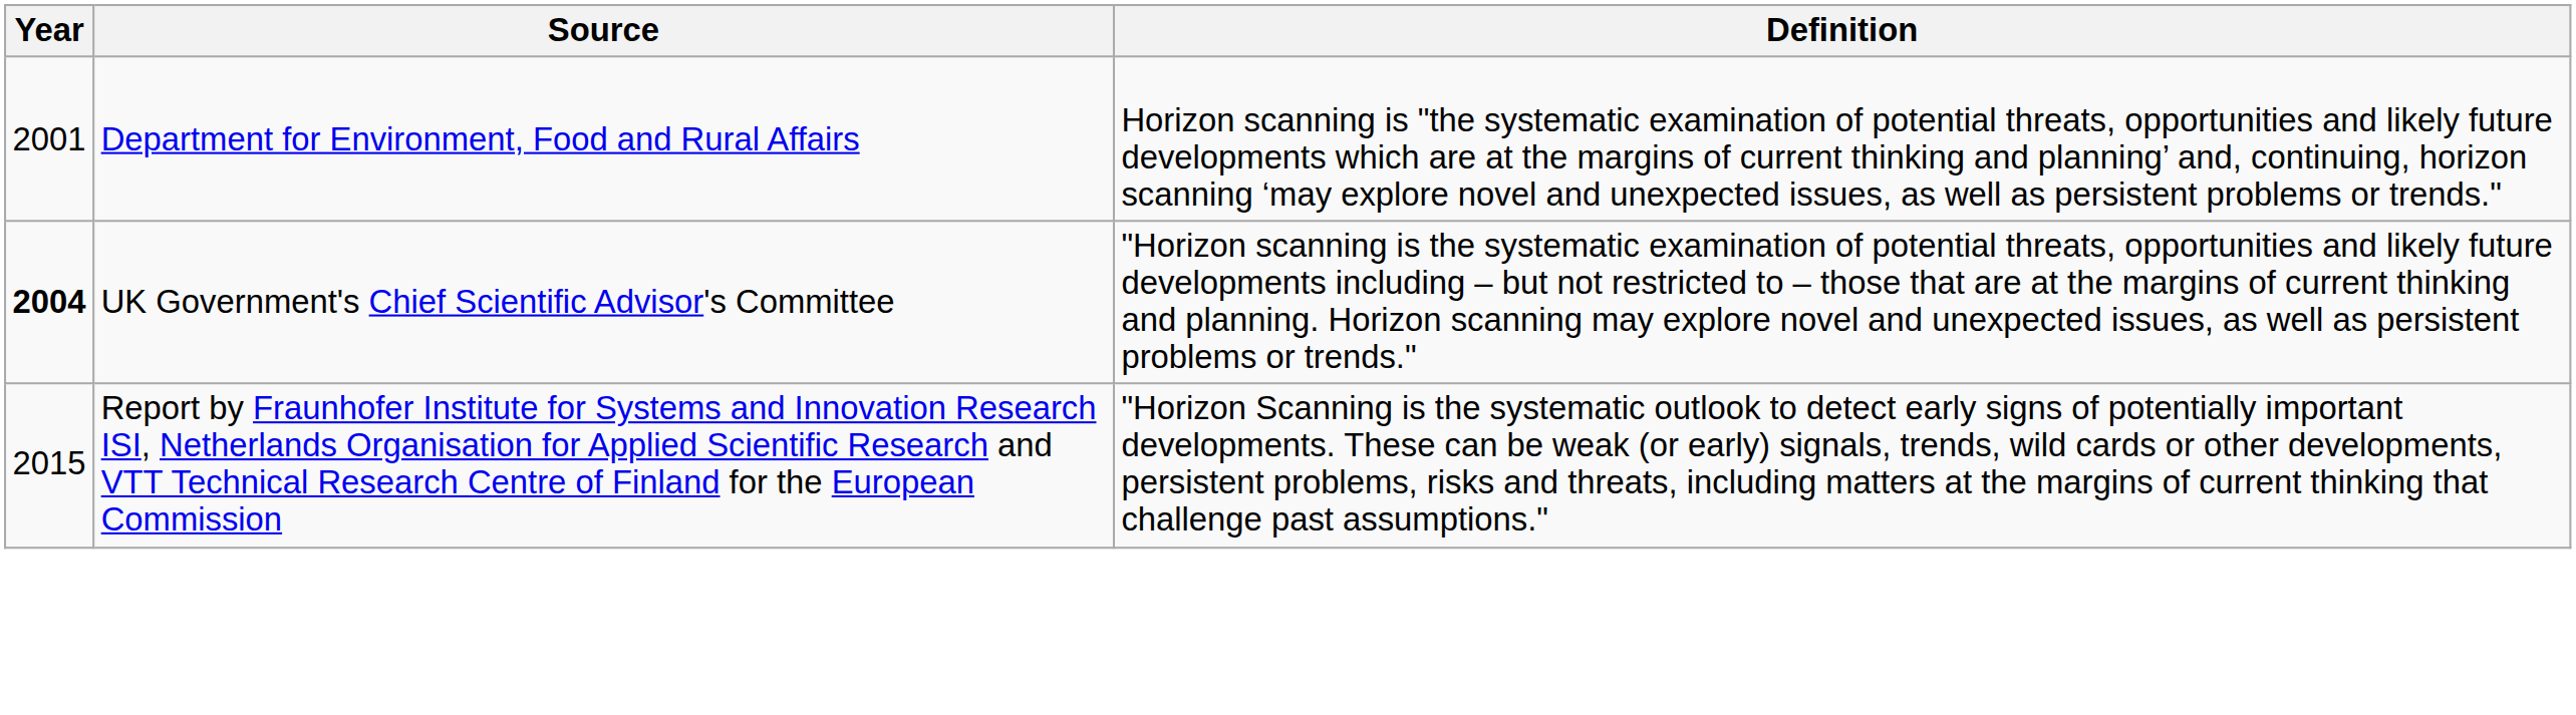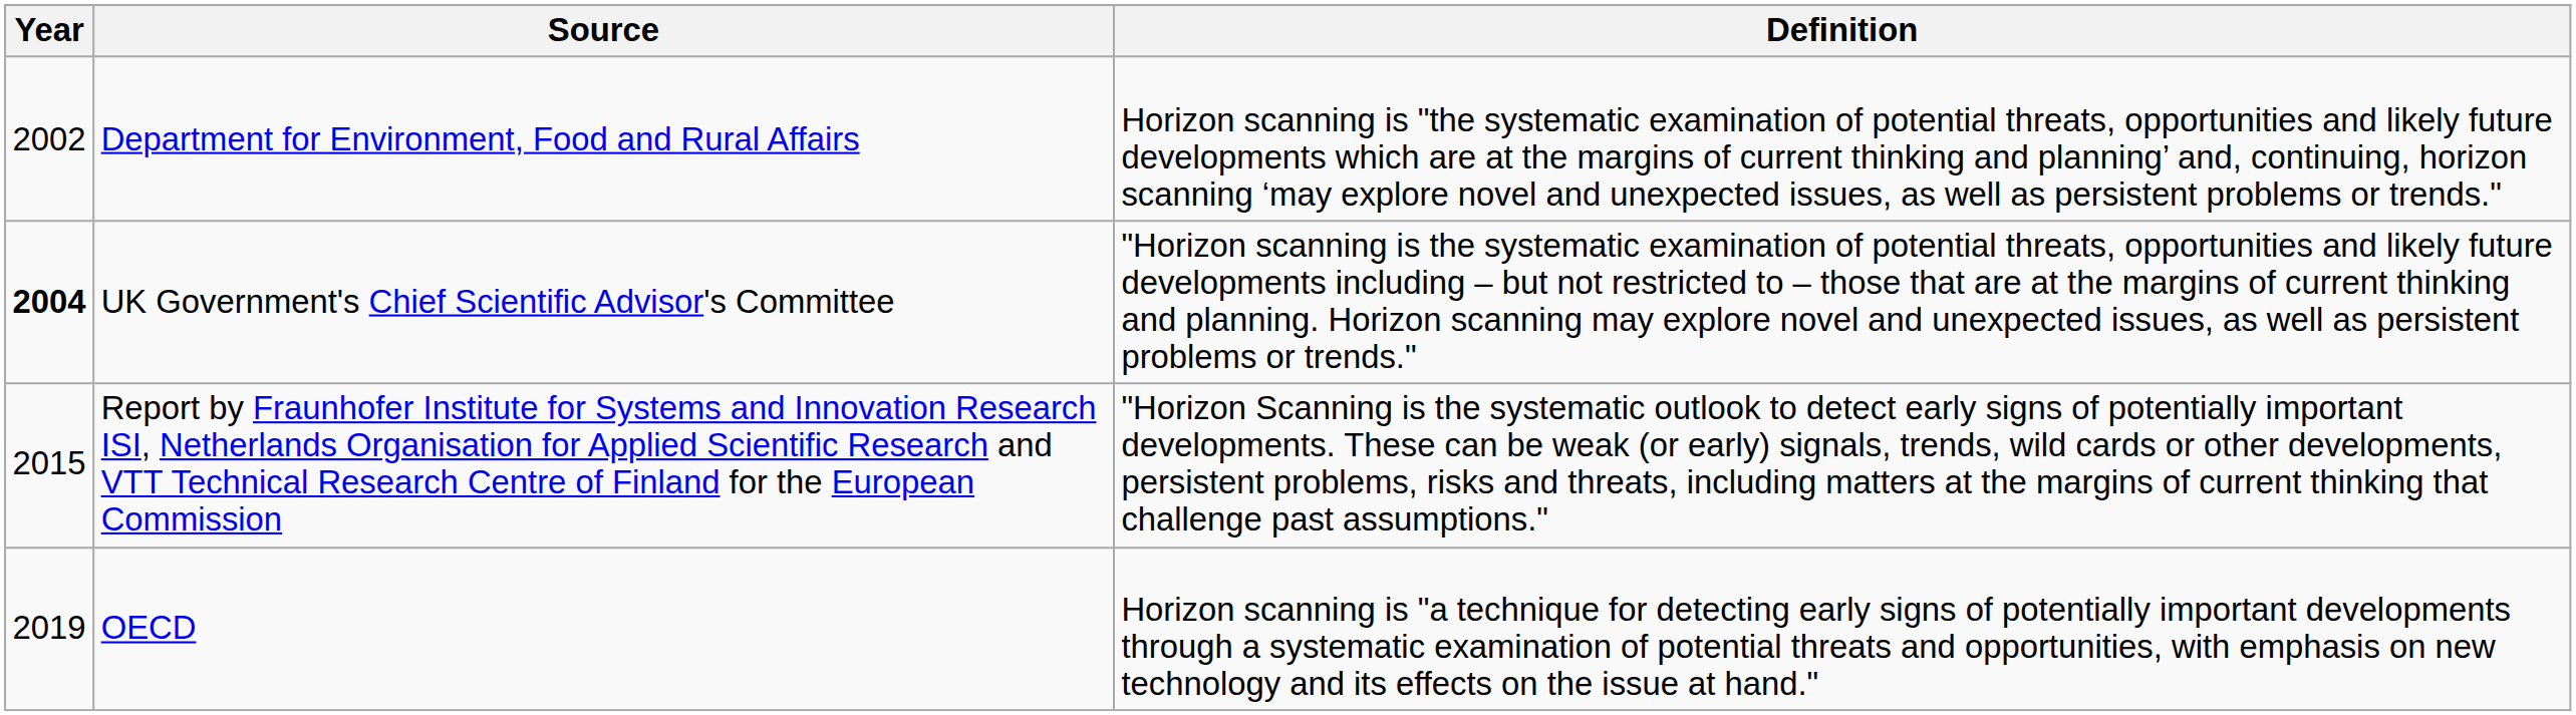 <table class="wikitable sortable">
 <tr>
 <th>Year</th>
 <th>Source</th>
 <th>Definition</th>
 </tr>
 <tr>
-<td>2001</td>
+<td>2002</td>
 <td><a href='#'>Department for Environment, Food and Rural Affairs</a></td>
 <td><br>Horizon scanning is "the systematic examination of potential threats, opportunities and likely future developments which are at the margins of current thinking and planning’ and, continuing, horizon scanning ‘may explore novel and unexpected issues, as well as persistent problems or trends."</td>
 </tr>
 <tr>
 <td><strong>2004</strong></td>
 <td>UK Government's <a href='#'>Chief Scientific Advisor</a>'s Committee</td>
 <td>"Horizon scanning is the systematic examination of potential threats, opportunities and likely future developments including – but not restricted to – those that are at the margins of current thinking and planning. Horizon scanning may explore novel and unexpected issues, as well as persistent problems or trends."</td>
 </tr>
 <tr>
 <td>2015</td>
 <td>Report by <a href='#'>Fraunhofer Institute for Systems and Innovation Research ISI</a>, <a href='#'>Netherlands Organisation for Applied Scientific Research</a> and <a href='#'>VTT Technical Research Centre of Finland</a> for the <a href='#'>European Commission</a></td>
 <td>"Horizon Scanning is the systematic outlook to detect early signs of potentially important developments. These can be weak (or early) signals, trends, wild cards or other developments, persistent problems, risks and threats, including matters at the margins of current thinking that challenge past assumptions."</td>
 </tr>
+<tr>
+<td>2019</td>
+<td><a href='#'>OECD</a></td>
+<td><br>Horizon scanning is "a technique for detecting early signs of potentially important developments through a systematic examination of potential threats and opportunities, with emphasis on new technology and its effects on the issue at hand."</td>
+</tr>
 </table>
